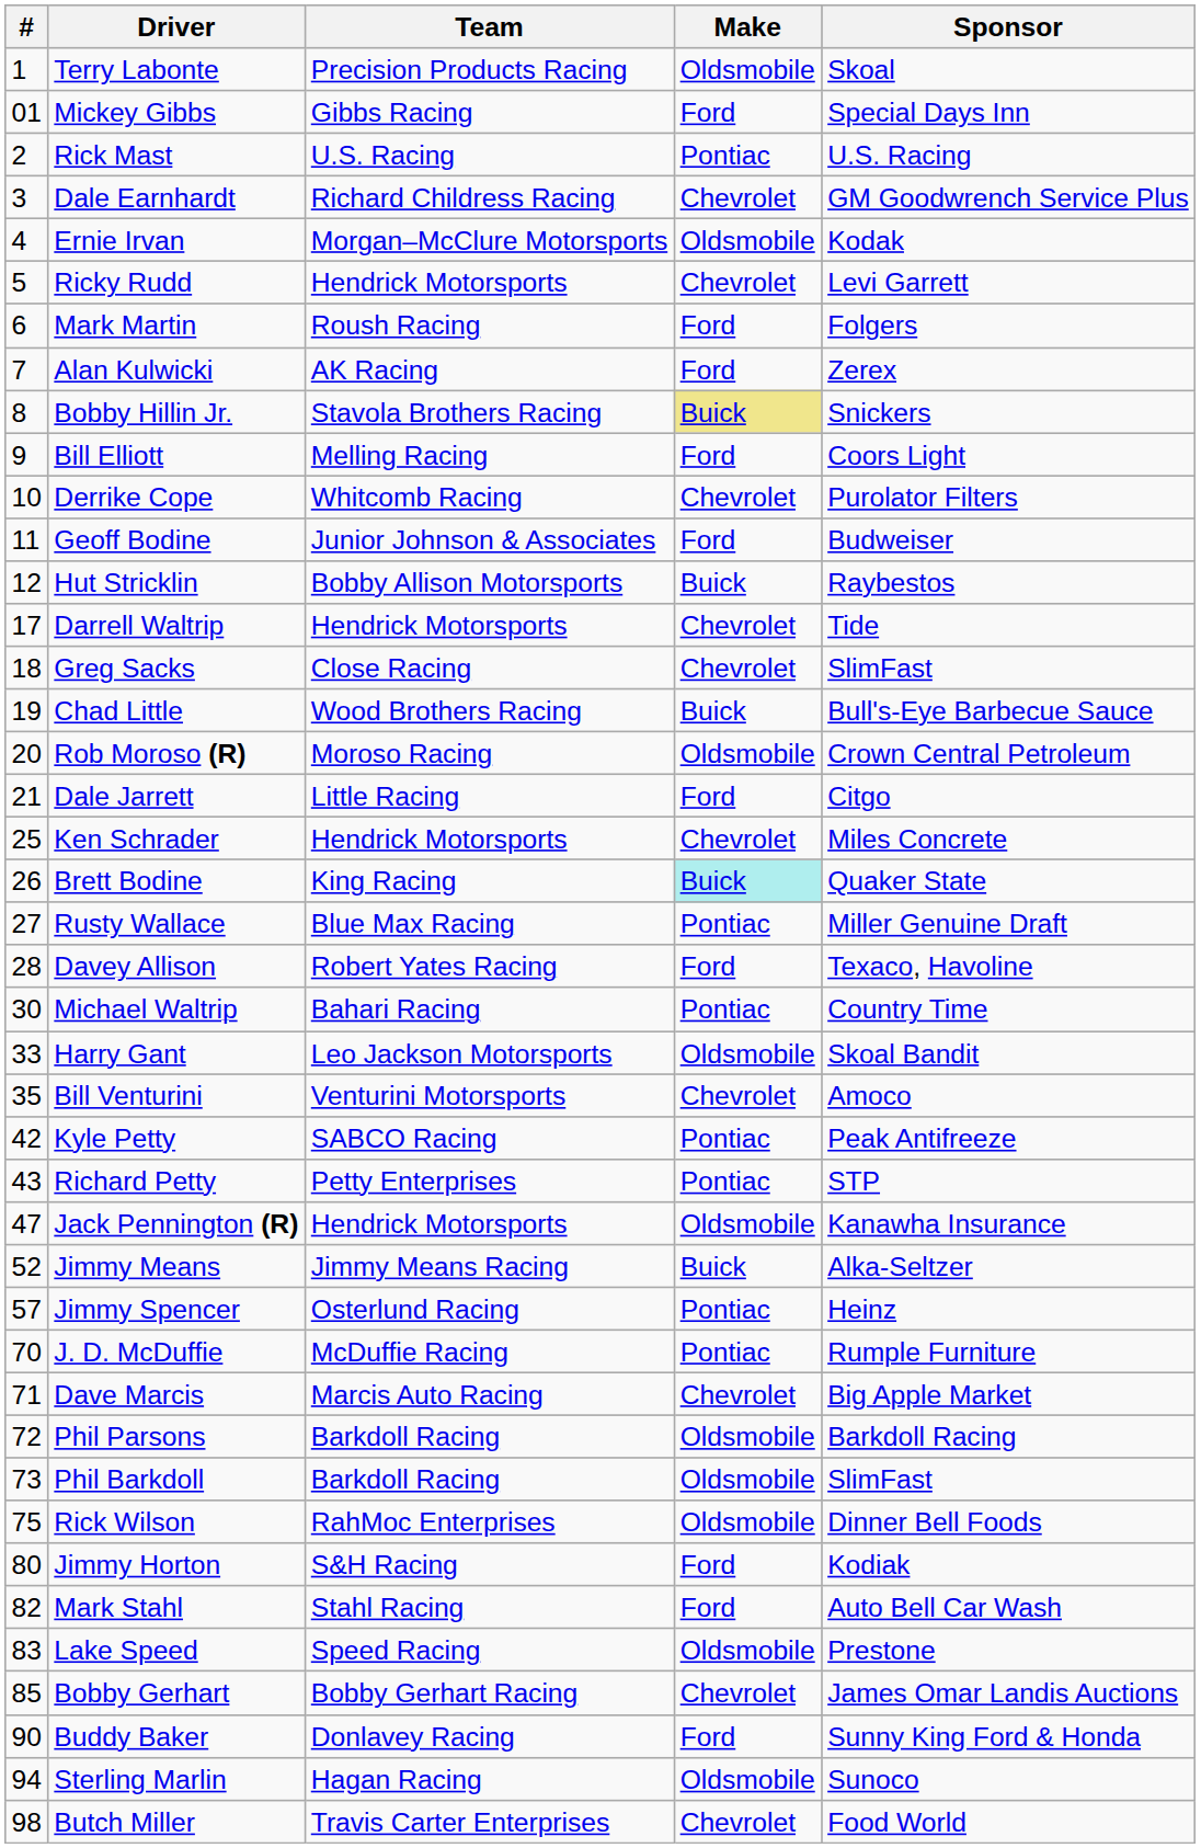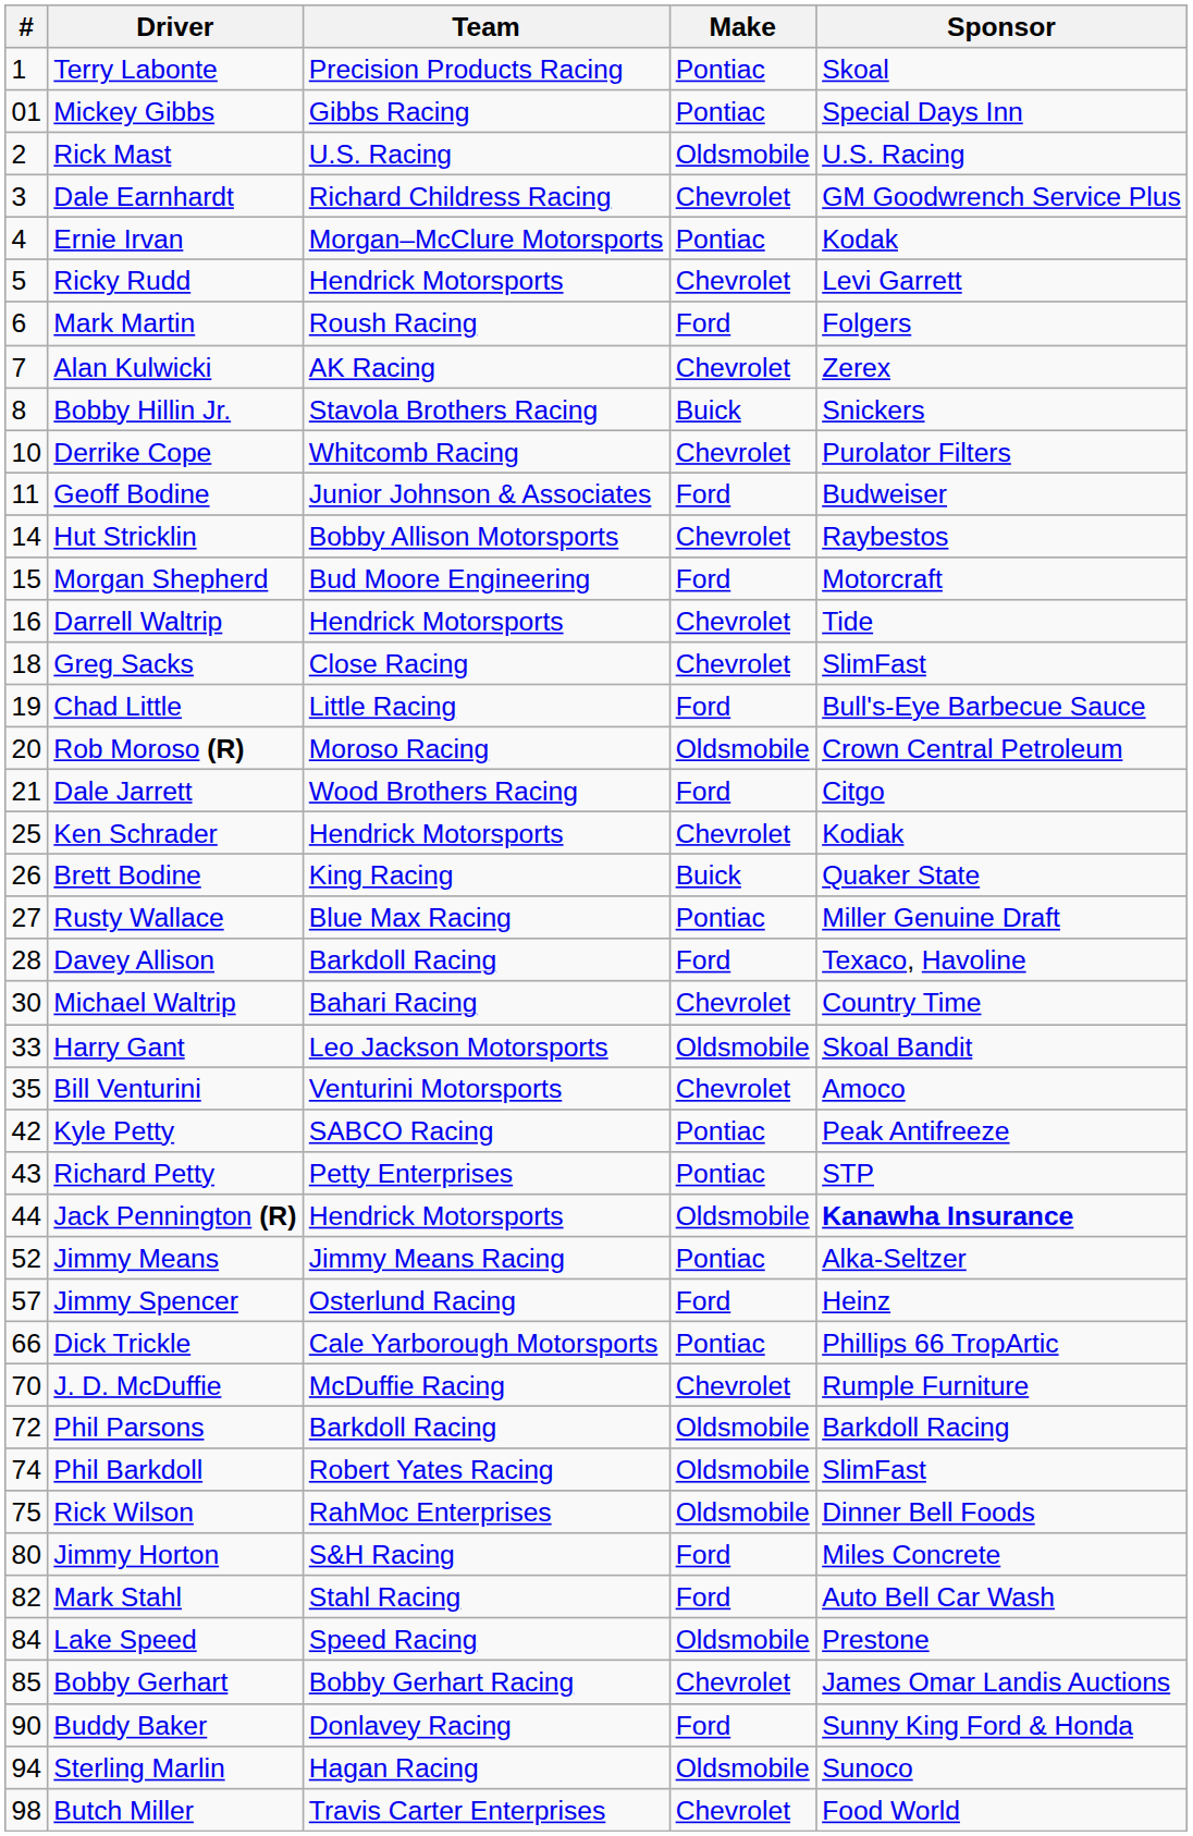 <table class="wikitable" style="font-size:95%">
 <tr>
 <th>#</th>
 <th>Driver</th>
 <th>Team</th>
 <th>Make</th>
 <th>Sponsor</th>
 </tr>
 <tr>
 <td>1</td>
 <td><a href='#'>Terry Labonte</a></td>
 <td><a href='#'>Precision Products Racing</a></td>
-<td><a href='#'>Oldsmobile</a></td>
+<td><a href='#'>Pontiac</a></td>
 <td><a href='#'>Skoal</a></td>
 </tr>
 <tr>
 <td>01</td>
 <td><a href='#'>Mickey Gibbs</a></td>
 <td><a href='#'>Gibbs Racing</a></td>
-<td><a href='#'>Ford</a></td>
+<td><a href='#'>Pontiac</a></td>
 <td><a href='#'>Special Days Inn</a></td>
 </tr>
 <tr>
 <td>2</td>
 <td><a href='#'>Rick Mast</a></td>
 <td><a href='#'>U.S. Racing</a></td>
-<td><a href='#'>Pontiac</a></td>
+<td><a href='#'>Oldsmobile</a></td>
 <td><a href='#'>U.S. Racing</a></td>
 </tr>
 <tr>
 <td>3</td>
 <td><a href='#'>Dale Earnhardt</a></td>
 <td><a href='#'>Richard Childress Racing</a></td>
 <td><a href='#'>Chevrolet</a></td>
 <td><a href='#'>GM Goodwrench Service Plus</a></td>
 </tr>
 <tr>
 <td>4</td>
 <td><a href='#'>Ernie Irvan</a></td>
 <td><a href='#'>Morgan–McClure Motorsports</a></td>
-<td><a href='#'>Oldsmobile</a></td>
+<td><a href='#'>Pontiac</a></td>
 <td><a href='#'>Kodak</a></td>
 </tr>
 <tr>
 <td>5</td>
 <td><a href='#'>Ricky Rudd</a></td>
 <td><a href='#'>Hendrick Motorsports</a></td>
 <td><a href='#'>Chevrolet</a></td>
 <td><a href='#'>Levi Garrett</a></td>
 </tr>
 <tr>
 <td>6</td>
 <td><a href='#'>Mark Martin</a></td>
 <td><a href='#'>Roush Racing</a></td>
 <td><a href='#'>Ford</a></td>
 <td><a href='#'>Folgers</a></td>
 </tr>
 <tr>
 <td>7</td>
 <td><a href='#'>Alan Kulwicki</a></td>
 <td><a href='#'>AK Racing</a></td>
-<td><a href='#'>Ford</a></td>
+<td><a href='#'>Chevrolet</a></td>
 <td><a href='#'>Zerex</a></td>
 </tr>
 <tr>
 <td>8</td>
 <td><a href='#'>Bobby Hillin Jr.</a></td>
 <td><a href='#'>Stavola Brothers Racing</a></td>
-<td style="background: khaki;"><a href='#'>Buick</a></td>
+<td><a href='#'>Buick</a></td>
 <td><a href='#'>Snickers</a></td>
-</tr>
-<tr>
-<td>9</td>
-<td><a href='#'>Bill Elliott</a></td>
-<td><a href='#'>Melling Racing</a></td>
-<td><a href='#'>Ford</a></td>
-<td><a href='#'>Coors Light</a></td>
 </tr>
 <tr>
 <td>10</td>
 <td><a href='#'>Derrike Cope</a></td>
 <td><a href='#'>Whitcomb Racing</a></td>
 <td><a href='#'>Chevrolet</a></td>
 <td><a href='#'>Purolator Filters</a></td>
 </tr>
 <tr>
 <td>11</td>
 <td><a href='#'>Geoff Bodine</a></td>
 <td><a href='#'>Junior Johnson & Associates</a></td>
 <td><a href='#'>Ford</a></td>
 <td><a href='#'>Budweiser</a></td>
 </tr>
 <tr>
-<td>12</td>
+<td>14</td>
 <td><a href='#'>Hut Stricklin</a></td>
 <td><a href='#'>Bobby Allison Motorsports</a></td>
-<td><a href='#'>Buick</a></td>
+<td><a href='#'>Chevrolet</a></td>
 <td><a href='#'>Raybestos</a></td>
 </tr>
 <tr>
-<td>17</td>
+<td>15</td>
+<td><a href='#'>Morgan Shepherd</a></td>
+<td><a href='#'>Bud Moore Engineering</a></td>
+<td><a href='#'>Ford</a></td>
+<td><a href='#'>Motorcraft</a></td>
+</tr>
+<tr>
+<td>16</td>
 <td><a href='#'>Darrell Waltrip</a></td>
 <td><a href='#'>Hendrick Motorsports</a></td>
 <td><a href='#'>Chevrolet</a></td>
 <td><a href='#'>Tide</a></td>
 </tr>
 <tr>
 <td>18</td>
 <td><a href='#'>Greg Sacks</a></td>
 <td><a href='#'>Close Racing</a></td>
 <td><a href='#'>Chevrolet</a></td>
 <td><a href='#'>SlimFast</a></td>
 </tr>
 <tr>
 <td>19</td>
 <td><a href='#'>Chad Little</a></td>
-<td><a href='#'>Wood Brothers Racing</a></td>
-<td><a href='#'>Buick</a></td>
+<td><a href='#'>Little Racing</a></td>
+<td><a href='#'>Ford</a></td>
 <td><a href='#'>Bull's-Eye Barbecue Sauce</a></td>
 </tr>
 <tr>
 <td>20</td>
 <td><a href='#'>Rob Moroso</a> <strong>(R)</strong></td>
 <td><a href='#'>Moroso Racing</a></td>
 <td><a href='#'>Oldsmobile</a></td>
 <td><a href='#'>Crown Central Petroleum</a></td>
 </tr>
 <tr>
 <td>21</td>
 <td><a href='#'>Dale Jarrett</a></td>
-<td><a href='#'>Little Racing</a></td>
+<td><a href='#'>Wood Brothers Racing</a></td>
 <td><a href='#'>Ford</a></td>
 <td><a href='#'>Citgo</a></td>
 </tr>
 <tr>
 <td>25</td>
 <td><a href='#'>Ken Schrader</a></td>
 <td><a href='#'>Hendrick Motorsports</a></td>
 <td><a href='#'>Chevrolet</a></td>
-<td><a href='#'>Miles Concrete</a></td>
+<td><a href='#'>Kodiak</a></td>
 </tr>
 <tr>
 <td>26</td>
 <td><a href='#'>Brett Bodine</a></td>
 <td><a href='#'>King Racing</a></td>
-<td style="background: paleturquoise;"><a href='#'>Buick</a></td>
+<td><a href='#'>Buick</a></td>
 <td><a href='#'>Quaker State</a></td>
 </tr>
 <tr>
 <td>27</td>
 <td><a href='#'>Rusty Wallace</a></td>
 <td><a href='#'>Blue Max Racing</a></td>
 <td><a href='#'>Pontiac</a></td>
 <td><a href='#'>Miller Genuine Draft</a></td>
 </tr>
 <tr>
 <td>28</td>
 <td><a href='#'>Davey Allison</a></td>
-<td><a href='#'>Robert Yates Racing</a></td>
+<td><a href='#'>Barkdoll Racing</a></td>
 <td><a href='#'>Ford</a></td>
 <td><a href='#'>Texaco</a>, <a href='#'>Havoline</a></td>
 </tr>
 <tr>
 <td>30</td>
 <td><a href='#'>Michael Waltrip</a></td>
 <td><a href='#'>Bahari Racing</a></td>
-<td><a href='#'>Pontiac</a></td>
+<td><a href='#'>Chevrolet</a></td>
 <td><a href='#'>Country Time</a></td>
 </tr>
 <tr>
 <td>33</td>
 <td><a href='#'>Harry Gant</a></td>
 <td><a href='#'>Leo Jackson Motorsports</a></td>
 <td><a href='#'>Oldsmobile</a></td>
 <td><a href='#'>Skoal Bandit</a></td>
 </tr>
 <tr>
 <td>35</td>
 <td><a href='#'>Bill Venturini</a></td>
 <td><a href='#'>Venturini Motorsports</a></td>
 <td><a href='#'>Chevrolet</a></td>
 <td><a href='#'>Amoco</a></td>
 </tr>
 <tr>
 <td>42</td>
 <td><a href='#'>Kyle Petty</a></td>
 <td><a href='#'>SABCO Racing</a></td>
 <td><a href='#'>Pontiac</a></td>
 <td><a href='#'>Peak Antifreeze</a></td>
 </tr>
 <tr>
 <td>43</td>
 <td><a href='#'>Richard Petty</a></td>
 <td><a href='#'>Petty Enterprises</a></td>
 <td><a href='#'>Pontiac</a></td>
 <td><a href='#'>STP</a></td>
 </tr>
 <tr>
-<td>47</td>
+<td>44</td>
 <td><a href='#'>Jack Pennington</a> <strong>(R)</strong></td>
 <td><a href='#'>Hendrick Motorsports</a></td>
 <td><a href='#'>Oldsmobile</a></td>
-<td><a href='#'>Kanawha Insurance</a></td>
+<td><strong><a href='#'>Kanawha Insurance</a></strong></td>
 </tr>
 <tr>
 <td>52</td>
 <td><a href='#'>Jimmy Means</a></td>
 <td><a href='#'>Jimmy Means Racing</a></td>
-<td><a href='#'>Buick</a></td>
+<td><a href='#'>Pontiac</a></td>
 <td><a href='#'>Alka-Seltzer</a></td>
 </tr>
 <tr>
 <td>57</td>
 <td><a href='#'>Jimmy Spencer</a></td>
 <td><a href='#'>Osterlund Racing</a></td>
+<td><a href='#'>Ford</a></td>
+<td><a href='#'>Heinz</a></td>
+</tr>
+<tr>
+<td>66</td>
+<td><a href='#'>Dick Trickle</a></td>
+<td><a href='#'>Cale Yarborough Motorsports</a></td>
 <td><a href='#'>Pontiac</a></td>
-<td><a href='#'>Heinz</a></td>
+<td><a href='#'>Phillips 66 TropArtic</a></td>
 </tr>
 <tr>
 <td>70</td>
 <td><a href='#'>J. D. McDuffie</a></td>
 <td><a href='#'>McDuffie Racing</a></td>
-<td><a href='#'>Pontiac</a></td>
+<td><a href='#'>Chevrolet</a></td>
 <td><a href='#'>Rumple Furniture</a></td>
-</tr>
-<tr>
-<td>71</td>
-<td><a href='#'>Dave Marcis</a></td>
-<td><a href='#'>Marcis Auto Racing</a></td>
-<td><a href='#'>Chevrolet</a></td>
-<td><a href='#'>Big Apple Market</a></td>
 </tr>
 <tr>
 <td>72</td>
 <td><a href='#'>Phil Parsons</a></td>
 <td><a href='#'>Barkdoll Racing</a></td>
 <td><a href='#'>Oldsmobile</a></td>
 <td><a href='#'>Barkdoll Racing</a></td>
 </tr>
 <tr>
-<td>73</td>
+<td>74</td>
 <td><a href='#'>Phil Barkdoll</a></td>
-<td><a href='#'>Barkdoll Racing</a></td>
+<td><a href='#'>Robert Yates Racing</a></td>
 <td><a href='#'>Oldsmobile</a></td>
 <td><a href='#'>SlimFast</a></td>
 </tr>
 <tr>
 <td>75</td>
 <td><a href='#'>Rick Wilson</a></td>
 <td><a href='#'>RahMoc Enterprises</a></td>
 <td><a href='#'>Oldsmobile</a></td>
 <td><a href='#'>Dinner Bell Foods</a></td>
 </tr>
 <tr>
 <td>80</td>
 <td><a href='#'>Jimmy Horton</a></td>
 <td><a href='#'>S&H Racing</a></td>
 <td><a href='#'>Ford</a></td>
-<td><a href='#'>Kodiak</a></td>
+<td><a href='#'>Miles Concrete</a></td>
 </tr>
 <tr>
 <td>82</td>
 <td><a href='#'>Mark Stahl</a></td>
 <td><a href='#'>Stahl Racing</a></td>
 <td><a href='#'>Ford</a></td>
 <td><a href='#'>Auto Bell Car Wash</a></td>
 </tr>
 <tr>
-<td>83</td>
+<td>84</td>
 <td><a href='#'>Lake Speed</a></td>
 <td><a href='#'>Speed Racing</a></td>
 <td><a href='#'>Oldsmobile</a></td>
 <td><a href='#'>Prestone</a></td>
 </tr>
 <tr>
 <td>85</td>
 <td><a href='#'>Bobby Gerhart</a></td>
 <td><a href='#'>Bobby Gerhart Racing</a></td>
 <td><a href='#'>Chevrolet</a></td>
 <td><a href='#'>James Omar Landis Auctions</a></td>
 </tr>
 <tr>
 <td>90</td>
 <td><a href='#'>Buddy Baker</a></td>
 <td><a href='#'>Donlavey Racing</a></td>
 <td><a href='#'>Ford</a></td>
 <td><a href='#'>Sunny King Ford & Honda</a></td>
 </tr>
 <tr>
 <td>94</td>
 <td><a href='#'>Sterling Marlin</a></td>
 <td><a href='#'>Hagan Racing</a></td>
 <td><a href='#'>Oldsmobile</a></td>
 <td><a href='#'>Sunoco</a></td>
 </tr>
 <tr>
 <td>98</td>
 <td><a href='#'>Butch Miller</a></td>
 <td><a href='#'>Travis Carter Enterprises</a></td>
 <td><a href='#'>Chevrolet</a></td>
 <td><a href='#'>Food World</a></td>
 </tr>
 </table>
